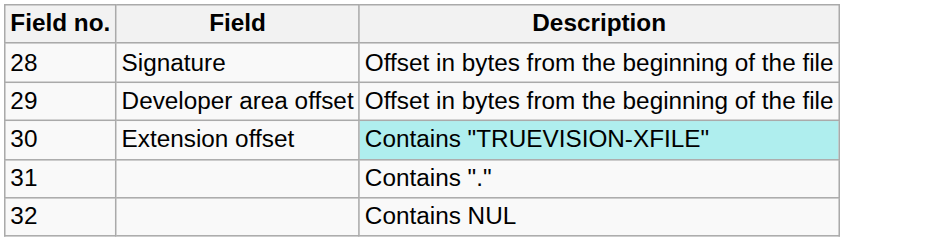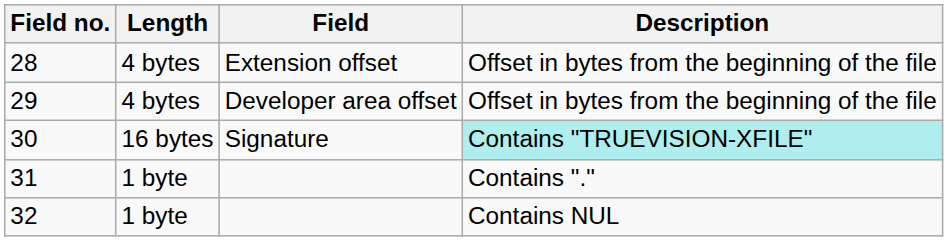 <table class="wikitable">
 <tr>
 <th>Field no.</th>
+<th>Length</th>
 <th>Field</th>
 <th>Description</th>
 </tr>
 <tr>
 <td>28</td>
-<td>Signature</td>
+<td>4 bytes</td>
+<td>Extension offset</td>
 <td>Offset in bytes from the beginning of the file</td>
 </tr>
 <tr>
 <td>29</td>
+<td>4 bytes</td>
 <td>Developer area offset</td>
 <td>Offset in bytes from the beginning of the file</td>
 </tr>
 <tr>
 <td>30</td>
-<td>Extension offset</td>
+<td>16 bytes</td>
+<td>Signature</td>
 <td style="background: paleturquoise;">Contains "TRUEVISION-XFILE"</td>
 </tr>
 <tr>
 <td>31</td>
+<td>1 byte</td>
 <td></td>
 <td>Contains "."</td>
 </tr>
 <tr>
 <td>32</td>
+<td>1 byte</td>
 <td></td>
 <td>Contains NUL</td>
 </tr>
 </table>
